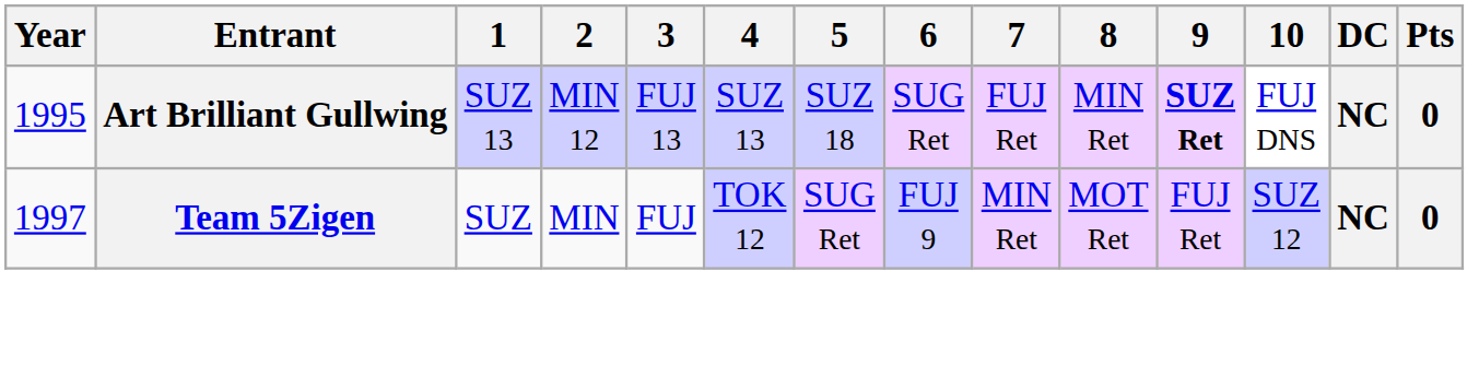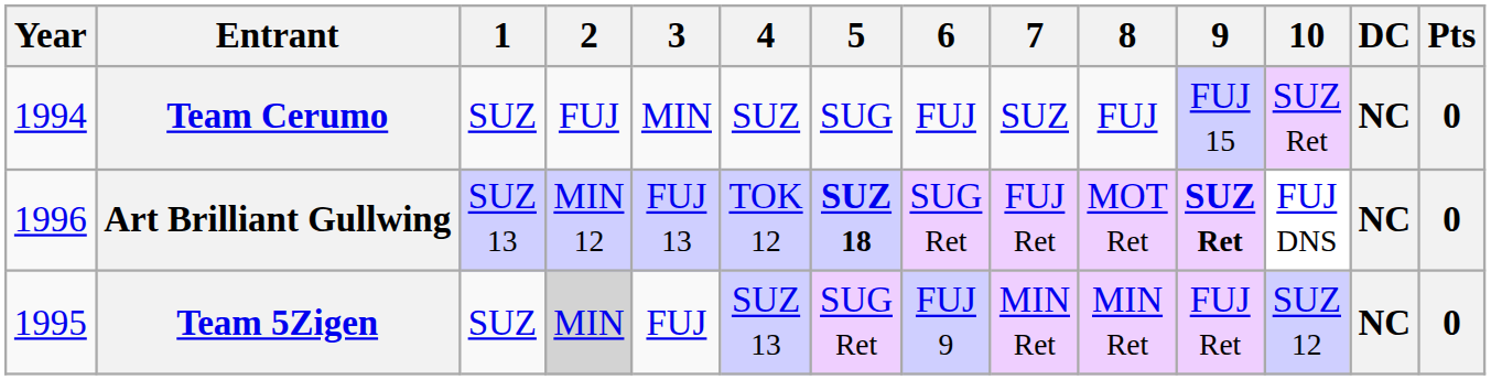 <table class="wikitable" style="text-align:center; font-size:90%">
 <tr>
 <th>Year</th>
 <th>Entrant</th>
 <th>1</th>
 <th>2</th>
 <th>3</th>
 <th>4</th>
 <th>5</th>
 <th>6</th>
 <th>7</th>
 <th>8</th>
 <th>9</th>
 <th>10</th>
 <th>DC</th>
 <th>Pts</th>
 </tr>
 <tr>
-<td><a href='#'>1995</a></td>
+<td><a href='#'>1994</a></td>
+<th><a href='#'>Team Cerumo</a></th>
+<td><a href='#'>SUZ</a></td>
+<td><a href='#'>FUJ</a></td>
+<td><a href='#'>MIN</a></td>
+<td><a href='#'>SUZ</a></td>
+<td><a href='#'>SUG</a></td>
+<td><a href='#'>FUJ</a></td>
+<td><a href='#'>SUZ</a></td>
+<td><a href='#'>FUJ</a></td>
+<td bgcolor="#CFCFFF"><a href='#'>FUJ</a><br><small>15</small></td>
+<td bgcolor="#EFCFFF"><a href='#'>SUZ</a><br><small>Ret</small></td>
+<th>NC</th>
+<th>0</th>
+</tr>
+<tr>
+<td><a href='#'>1996</a></td>
 <th>Art Brilliant Gullwing</th>
 <td bgcolor="#CFCFFF"><a href='#'>SUZ</a><br><small>13</small></td>
 <td bgcolor="#CFCFFF"><a href='#'>MIN</a><br><small>12</small></td>
 <td bgcolor="#CFCFFF"><a href='#'>FUJ</a><br><small>13</small></td>
-<td bgcolor="#CFCFFF"><a href='#'>SUZ</a><br><small>13</small></td>
-<td bgcolor="#CFCFFF"><a href='#'>SUZ</a><br><small>18</small></td>
+<td bgcolor="#CFCFFF"><a href='#'>TOK</a><br><small>12</small></td>
+<td bgcolor="#CFCFFF"><strong><a href='#'>SUZ</a><br><small>18</small></strong></td>
 <td bgcolor="#EFCFFF"><a href='#'>SUG</a><br><small>Ret</small></td>
 <td bgcolor="#EFCFFF"><a href='#'>FUJ</a><br><small>Ret</small></td>
-<td bgcolor="#EFCFFF"><a href='#'>MIN</a><br><small>Ret</small></td>
+<td bgcolor="#EFCFFF"><a href='#'>MOT</a><br><small>Ret</small></td>
 <td bgcolor="#EFCFFF"><strong><a href='#'>SUZ</a><br><small>Ret</small></strong></td>
 <td bgcolor="#FFFFFF"><a href='#'>FUJ</a><br><small>DNS</small></td>
 <th>NC</th>
 <th>0</th>
 </tr>
 <tr>
-<td><a href='#'>1997</a></td>
+<td><a href='#'>1995</a></td>
 <th><a href='#'>Team 5Zigen</a></th>
 <td><a href='#'>SUZ</a></td>
-<td><a href='#'>MIN</a></td>
+<td style="background: lightgrey;"><a href='#'>MIN</a></td>
 <td><a href='#'>FUJ</a></td>
-<td bgcolor="#CFCFFF"><a href='#'>TOK</a><br><small>12</small></td>
+<td bgcolor="#CFCFFF"><a href='#'>SUZ</a><br><small>13</small></td>
 <td bgcolor="#EFCFFF"><a href='#'>SUG</a><br><small>Ret</small></td>
 <td bgcolor="#CFCFFF"><a href='#'>FUJ</a><br><small>9</small></td>
 <td bgcolor="#EFCFFF"><a href='#'>MIN</a><br><small>Ret</small></td>
-<td bgcolor="#EFCFFF"><a href='#'>MOT</a><br><small>Ret</small></td>
+<td bgcolor="#EFCFFF"><a href='#'>MIN</a><br><small>Ret</small></td>
 <td bgcolor="#EFCFFF"><a href='#'>FUJ</a><br><small>Ret</small></td>
 <td bgcolor="#CFCFFF"><a href='#'>SUZ</a><br><small>12</small></td>
 <th>NC</th>
 <th>0</th>
 </tr>
 </table>
